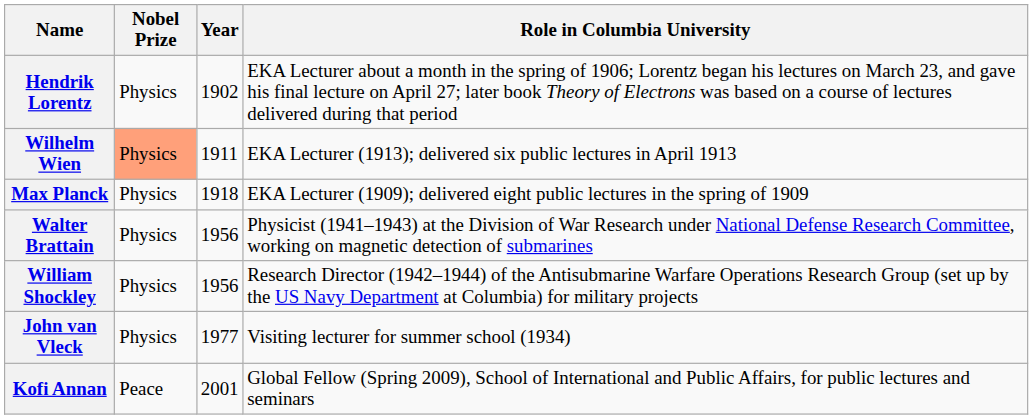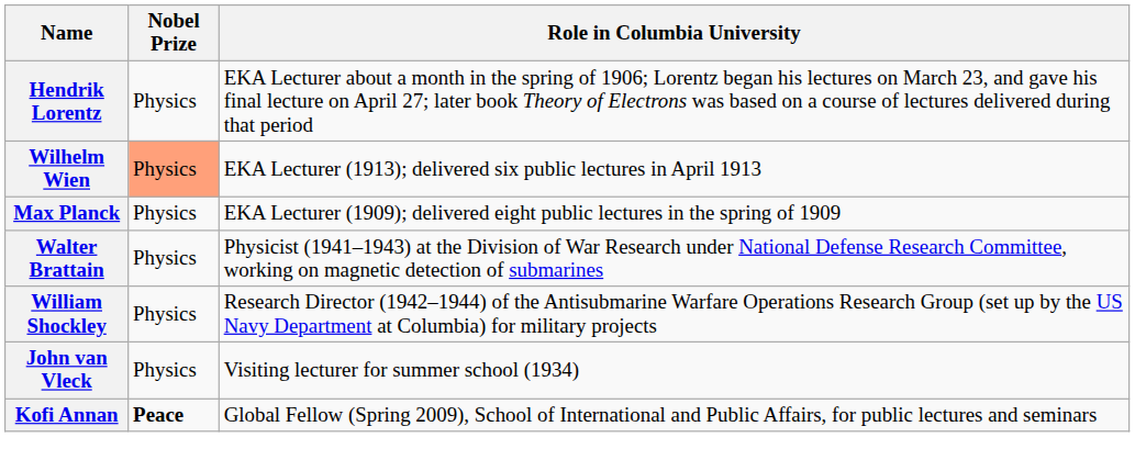 <table class="wikitable">
 <tr>
 <th scope=col>Name</th>
 <th scope=col>Nobel Prize</th>
-<th scope=col>Year</th>
 <th scope=col>Role in Columbia University</th>
 </tr>
 <tr>
 <th scope=row><a href='#'>Hendrik Lorentz</a></th>
 <td>Physics</td>
-<td>1902</td>
 <td>EKA Lecturer about a month in the spring of 1906; Lorentz began his lectures on March 23, and gave his final lecture on April 27; later book <em>Theory of Electrons</em> was based on a course of lectures delivered during that period</td>
 </tr>
 <tr>
 <th scope=row><a href='#'>Wilhelm Wien</a></th>
 <td style="background: lightsalmon;">Physics</td>
-<td>1911</td>
 <td>EKA Lecturer (1913); delivered six public lectures in April 1913</td>
 </tr>
 <tr>
 <th scope=row><a href='#'>Max Planck</a></th>
 <td>Physics</td>
-<td>1918</td>
 <td>EKA Lecturer (1909); delivered eight public lectures in the spring of 1909</td>
 </tr>
 <tr>
 <th scope=row><a href='#'>Walter Brattain</a></th>
 <td>Physics</td>
-<td>1956</td>
 <td>Physicist (1941–1943) at the Division of War Research under <a href='#'>National Defense Research Committee</a>, working on magnetic detection of <a href='#'>submarines</a></td>
 </tr>
 <tr>
 <th scope=row><a href='#'>William Shockley</a></th>
 <td>Physics</td>
-<td>1956</td>
 <td>Research Director (1942–1944) of the Antisubmarine Warfare Operations Research Group (set up by the <a href='#'>US Navy Department</a> at Columbia) for military projects</td>
 </tr>
 <tr>
 <th scope=row><a href='#'>John van Vleck</a></th>
 <td>Physics</td>
-<td>1977</td>
 <td>Visiting lecturer for summer school (1934)</td>
 </tr>
 <tr>
 <th scope=row><a href='#'>Kofi Annan</a></th>
-<td>Peace</td>
-<td>2001</td>
+<td><strong>Peace</strong></td>
 <td>Global Fellow (Spring 2009), School of International and Public Affairs, for public lectures and seminars</td>
 </tr>
 </table>
